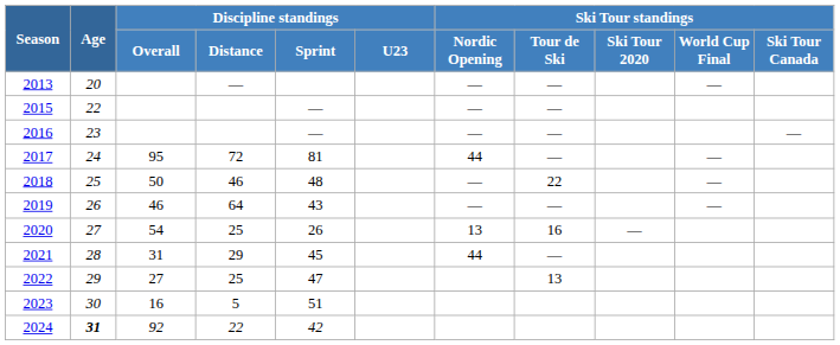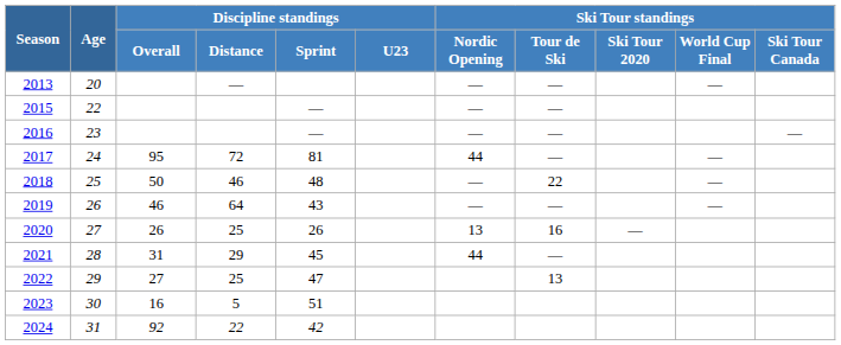 <table class="wikitable" style="font-size:95%; text-align:center; border:grey solid 1px; border-collapse:collapse; background:#ffffff;">
 <tr>
 <th style="background-color:#369; color:white; width:60px;" rowspan="2"> Season </th>
 <th style="background-color:#369; color:white; width:40px;" rowspan="2"> Age </th>
 <th style="background-color:#4180be; color:white;" colspan="4">Discipline standings</th>
 <th style="background-color:#4180be; color:white;" colspan="5">Ski Tour standings</th>
 </tr>
 <tr>
 <th style="background-color:#4180be; color:white; width:75px;">Overall</th>
 <th style="background-color:#4180be; color:white; width:75px;">Distance</th>
 <th style="background-color:#4180be; color:white; width:75px;">Sprint</th>
 <th style="background-color:#4180be; color:white; width:75px;">U23</th>
 <th style="background-color:#4180be; color:white; width:75px;">Nordic<br>Opening</th>
 <th style="background-color:#4180be; color:white; width:75px;">Tour de<br>Ski</th>
 <th style="background-color:#4180be; color:white; width:75px;">Ski Tour<br>2020</th>
 <th style="background-color:#4180be; color:white; width:75px;">World Cup<br>Final</th>
 <th style="background-color:#4180be; color:white; width:75px;">Ski Tour<br>Canada</th>
 </tr>
 <tr>
 <td><a href='#'>2013</a></td>
 <td><em>20</em></td>
 <td></td>
 <td>—</td>
 <td></td>
 <td></td>
 <td>—</td>
 <td>—</td>
 <td></td>
 <td>—</td>
 <td></td>
 </tr>
 <tr>
 <td><a href='#'>2015</a></td>
 <td><em>22</em></td>
 <td></td>
 <td></td>
 <td>—</td>
 <td></td>
 <td>—</td>
 <td>—</td>
 <td></td>
 <td></td>
 <td></td>
 </tr>
 <tr>
 <td><a href='#'>2016</a></td>
 <td><em>23</em></td>
 <td></td>
 <td></td>
 <td>—</td>
 <td></td>
 <td>—</td>
 <td>—</td>
 <td></td>
 <td></td>
 <td>—</td>
 </tr>
 <tr>
 <td><a href='#'>2017</a></td>
 <td><em>24</em></td>
 <td>95</td>
 <td>72</td>
 <td>81</td>
 <td></td>
 <td>44</td>
 <td>—</td>
 <td></td>
 <td>—</td>
 <td></td>
 </tr>
 <tr>
 <td><a href='#'>2018</a></td>
 <td><em>25</em></td>
 <td>50</td>
 <td>46</td>
 <td>48</td>
 <td></td>
 <td>—</td>
 <td>22</td>
 <td></td>
 <td>—</td>
 <td></td>
 </tr>
 <tr>
 <td><a href='#'>2019</a></td>
 <td><em>26</em></td>
 <td>46</td>
 <td>64</td>
 <td>43</td>
 <td></td>
 <td>—</td>
 <td>—</td>
 <td></td>
 <td>—</td>
 <td></td>
 </tr>
 <tr>
 <td><a href='#'>2020</a></td>
 <td><em>27</em></td>
-<td>54</td>
+<td>26</td>
 <td>25</td>
 <td>26</td>
 <td></td>
 <td>13</td>
 <td>16</td>
 <td>—</td>
 <td></td>
 <td></td>
 </tr>
 <tr>
 <td><a href='#'>2021</a></td>
 <td><em>28</em></td>
 <td>31</td>
 <td>29</td>
 <td>45</td>
 <td></td>
 <td>44</td>
 <td>—</td>
 <td></td>
 <td></td>
 <td></td>
 </tr>
 <tr>
 <td><a href='#'>2022</a></td>
 <td><em>29</em></td>
 <td>27</td>
 <td>25</td>
 <td>47</td>
 <td></td>
 <td></td>
 <td>13</td>
 <td></td>
 <td></td>
 <td></td>
 </tr>
 <tr>
 <td><a href='#'>2023</a></td>
 <td><em>30</em></td>
 <td>16</td>
 <td>5</td>
 <td>51</td>
 <td></td>
 <td></td>
 <td></td>
 <td></td>
 <td></td>
 <td></td>
 </tr>
 <tr>
 <td><a href='#'>2024</a></td>
-<td><strong><em>31</em></strong></td>
+<td><em>31</em></td>
 <td><em>92</em></td>
 <td><em>22</em></td>
 <td><em>42</em></td>
 <td></td>
 <td></td>
 <td></td>
 <td></td>
 <td></td>
 <td></td>
 </tr>
 </table>
